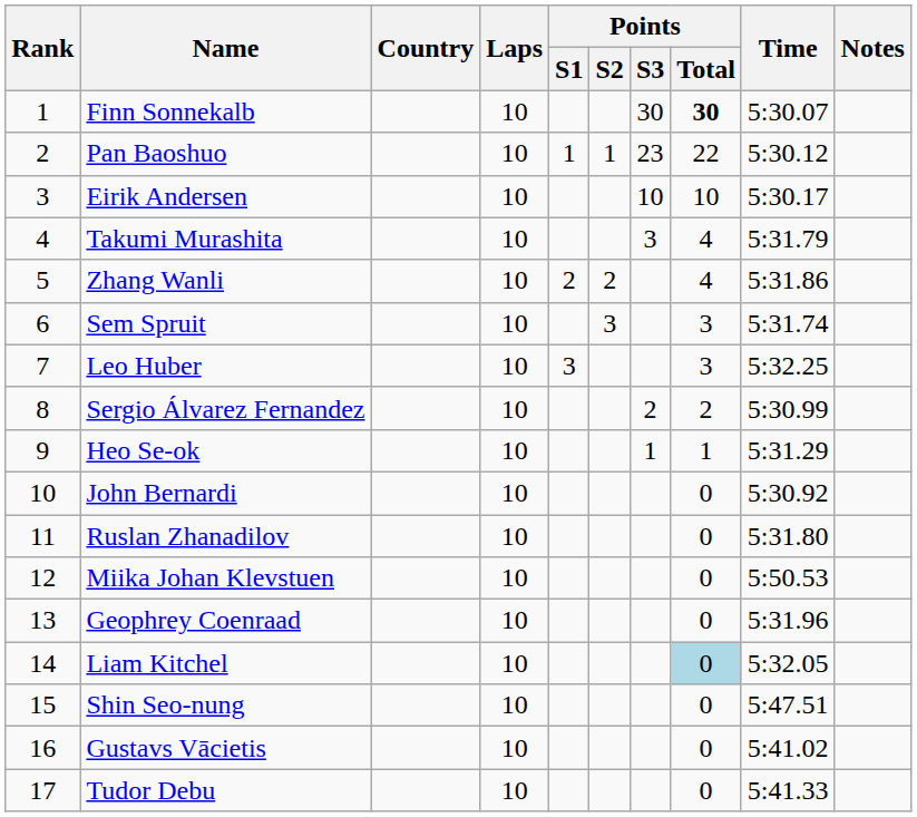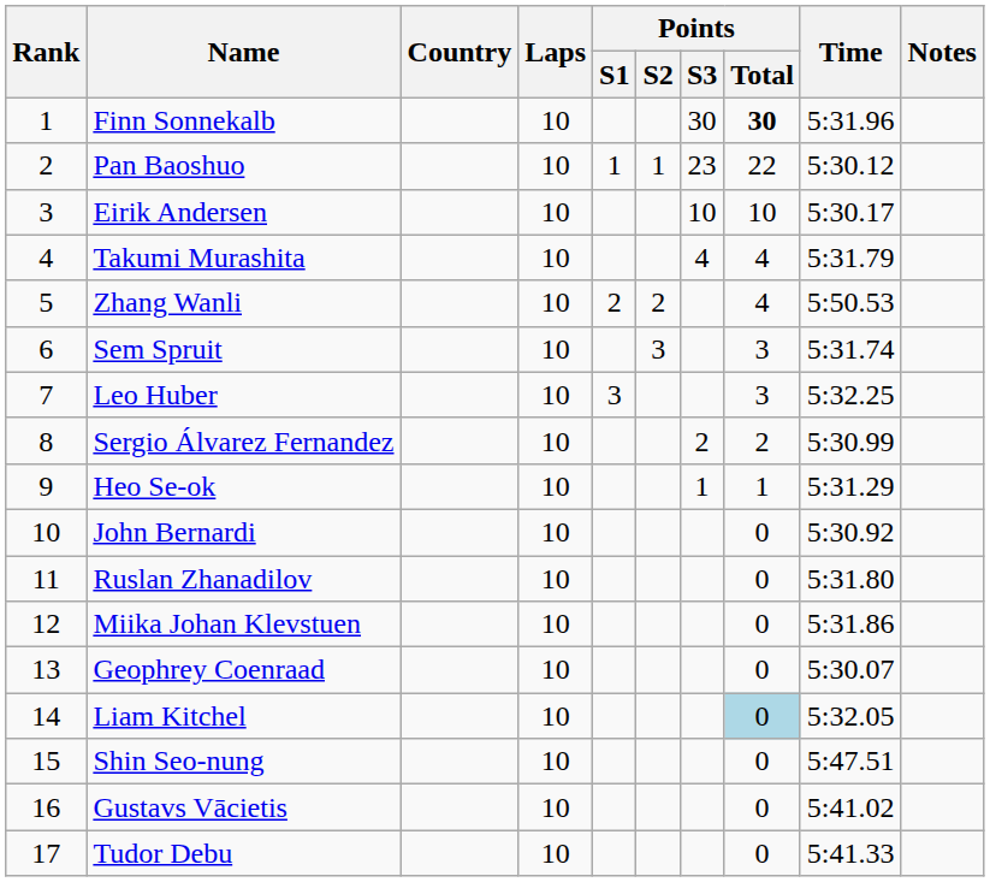 <table class="wikitable sortable" style="text-align:center">
 <tr>
 <th rowspan=2>Rank</th>
 <th rowspan="2">Name</th>
 <th rowspan="2">Country</th>
 <th rowspan="2">Laps</th>
 <th colspan=4>Points</th>
 <th rowspan=2>Time</th>
 <th rowspan=2>Notes</th>
 </tr>
 <tr>
 <th class=unsortable>S1</th>
 <th class=unsortable>S2</th>
 <th class=unsortable>S3</th>
 <th>Total</th>
 </tr>
 <tr>
 <td>1</td>
 <td align=left><a href='#'>Finn Sonnekalb</a></td>
 <td align=left></td>
 <td>10</td>
 <td></td>
 <td></td>
 <td>30</td>
 <td><strong>30</strong></td>
-<td>5:30.07</td>
+<td>5:31.96</td>
 <td></td>
 </tr>
 <tr>
 <td>2</td>
 <td align=left><a href='#'>Pan Baoshuo</a></td>
 <td align=left></td>
 <td>10</td>
 <td>1</td>
 <td>1</td>
 <td>23</td>
 <td>22</td>
 <td>5:30.12</td>
 <td></td>
 </tr>
 <tr>
 <td>3</td>
 <td align=left><a href='#'>Eirik Andersen</a></td>
 <td align=left></td>
 <td>10</td>
 <td></td>
 <td></td>
 <td>10</td>
 <td>10</td>
 <td>5:30.17</td>
 <td></td>
 </tr>
 <tr>
 <td>4</td>
 <td align=left><a href='#'>Takumi Murashita</a></td>
 <td align=left></td>
 <td>10</td>
 <td></td>
 <td></td>
-<td>3</td>
+<td>4</td>
 <td>4</td>
 <td>5:31.79</td>
 <td></td>
 </tr>
 <tr>
 <td>5</td>
 <td align=left><a href='#'>Zhang Wanli</a></td>
 <td align=left></td>
 <td>10</td>
 <td>2</td>
 <td>2</td>
 <td></td>
 <td>4</td>
-<td>5:31.86</td>
+<td>5:50.53</td>
 <td></td>
 </tr>
 <tr>
 <td>6</td>
 <td align=left><a href='#'>Sem Spruit</a></td>
 <td align=left></td>
 <td>10</td>
 <td></td>
 <td>3</td>
 <td></td>
 <td>3</td>
 <td>5:31.74</td>
 <td></td>
 </tr>
 <tr>
 <td>7</td>
 <td align=left><a href='#'>Leo Huber</a></td>
 <td align=left></td>
 <td>10</td>
 <td>3</td>
 <td></td>
 <td></td>
 <td>3</td>
 <td>5:32.25</td>
 <td></td>
 </tr>
 <tr>
 <td>8</td>
 <td align=left><a href='#'>Sergio Álvarez Fernandez</a></td>
 <td align=left></td>
 <td>10</td>
 <td></td>
 <td></td>
 <td>2</td>
 <td>2</td>
 <td>5:30.99</td>
 <td></td>
 </tr>
 <tr>
 <td>9</td>
 <td align=left><a href='#'>Heo Se-ok</a></td>
 <td align=left></td>
 <td>10</td>
 <td></td>
 <td></td>
 <td>1</td>
 <td>1</td>
 <td>5:31.29</td>
 <td></td>
 </tr>
 <tr>
 <td>10</td>
 <td align=left><a href='#'>John Bernardi</a></td>
 <td align=left></td>
 <td>10</td>
 <td></td>
 <td></td>
 <td></td>
 <td>0</td>
 <td>5:30.92</td>
 <td></td>
 </tr>
 <tr>
 <td>11</td>
 <td align=left><a href='#'>Ruslan Zhanadilov</a></td>
 <td align=left></td>
 <td>10</td>
 <td></td>
 <td></td>
 <td></td>
 <td>0</td>
 <td>5:31.80</td>
 <td></td>
 </tr>
 <tr>
 <td>12</td>
 <td align=left><a href='#'>Miika Johan Klevstuen</a></td>
 <td align=left></td>
 <td>10</td>
 <td></td>
 <td></td>
 <td></td>
 <td>0</td>
-<td>5:50.53</td>
+<td>5:31.86</td>
 <td></td>
 </tr>
 <tr>
 <td>13</td>
 <td align=left><a href='#'>Geophrey Coenraad</a></td>
 <td align=left></td>
 <td>10</td>
 <td></td>
 <td></td>
 <td></td>
 <td>0</td>
-<td>5:31.96</td>
+<td>5:30.07</td>
 <td></td>
 </tr>
 <tr>
 <td>14</td>
 <td align=left><a href='#'>Liam Kitchel</a></td>
 <td align=left></td>
 <td>10</td>
 <td></td>
 <td></td>
 <td></td>
 <td style="background: lightblue;">0</td>
 <td>5:32.05</td>
 <td></td>
 </tr>
 <tr>
 <td>15</td>
 <td align=left><a href='#'>Shin Seo-nung</a></td>
 <td align=left></td>
 <td>10</td>
 <td></td>
 <td></td>
 <td></td>
 <td>0</td>
 <td>5:47.51</td>
 <td></td>
 </tr>
 <tr>
 <td>16</td>
 <td align=left><a href='#'>Gustavs Vācietis</a></td>
 <td align=left></td>
 <td>10</td>
 <td></td>
 <td></td>
 <td></td>
 <td>0</td>
 <td>5:41.02</td>
 <td></td>
 </tr>
 <tr>
 <td>17</td>
 <td align=left><a href='#'>Tudor Debu</a></td>
 <td align=left></td>
 <td>10</td>
 <td></td>
 <td></td>
 <td></td>
 <td>0</td>
 <td>5:41.33</td>
 <td></td>
 </tr>
 </table>
